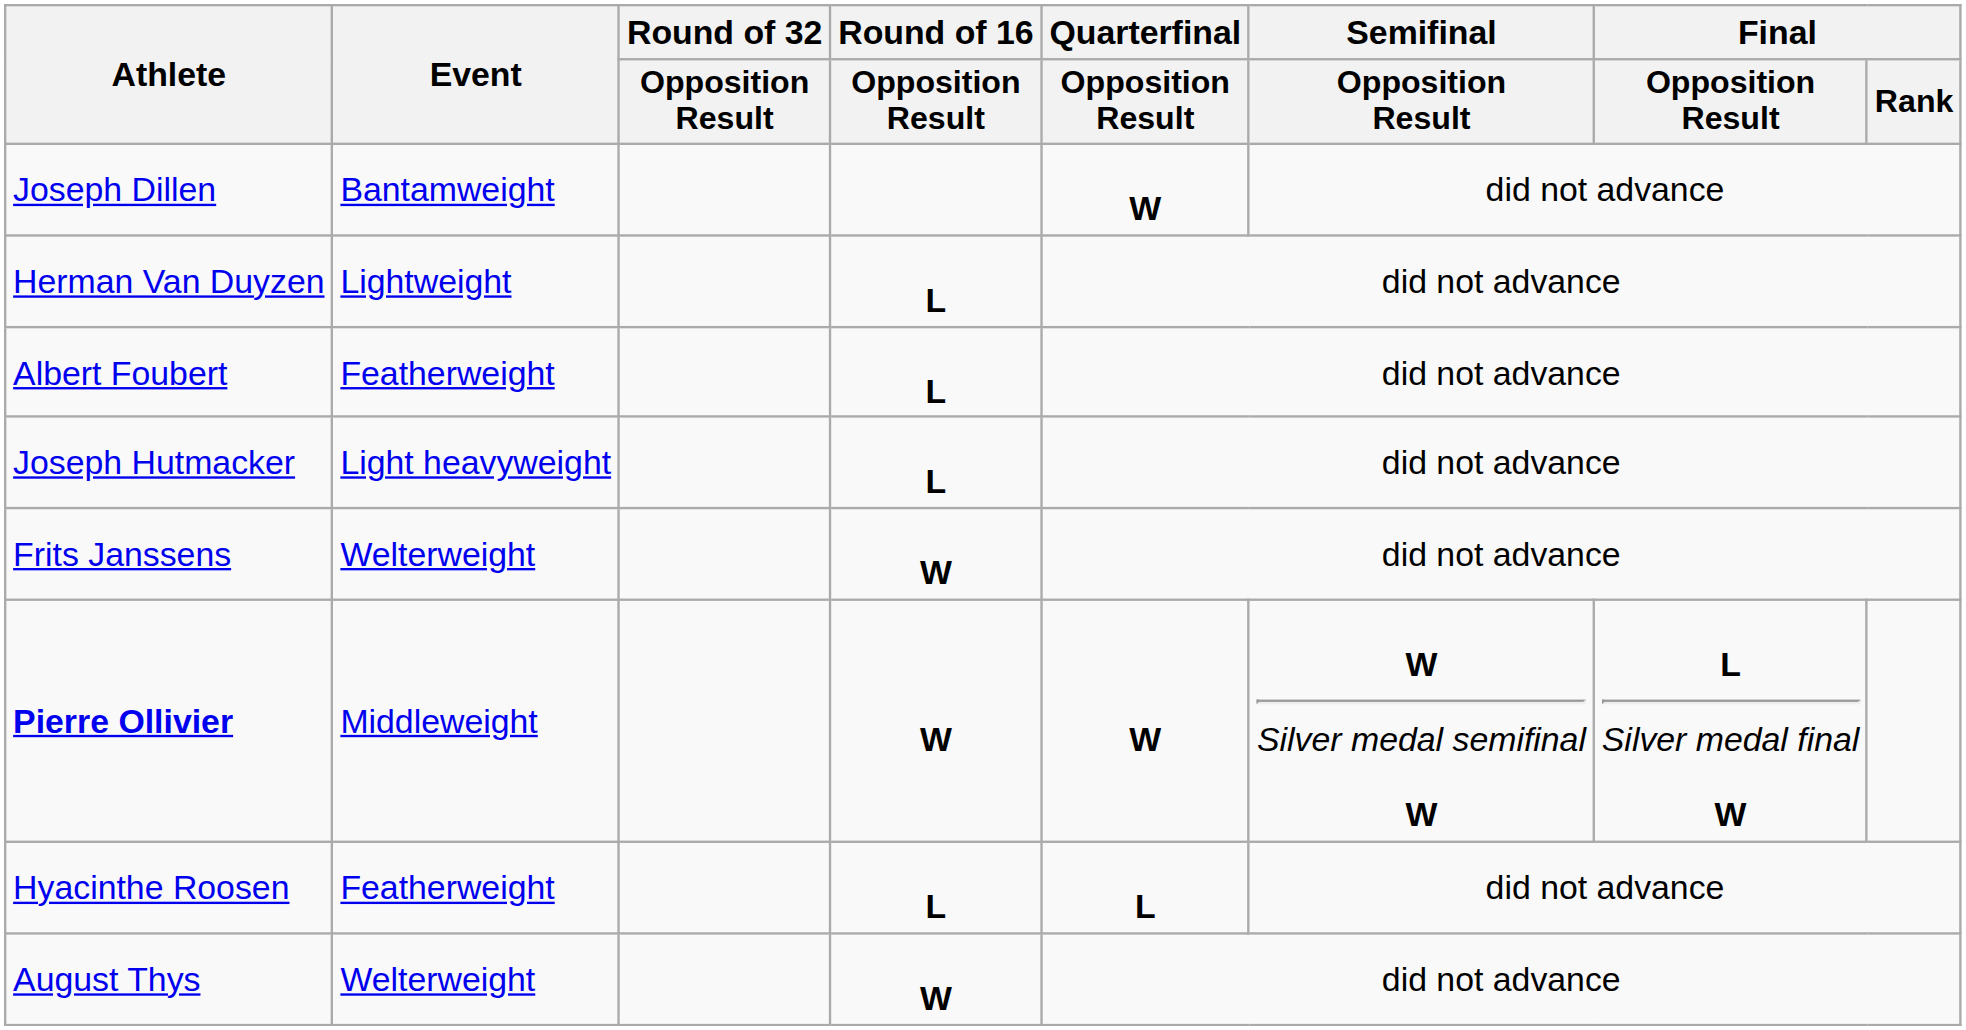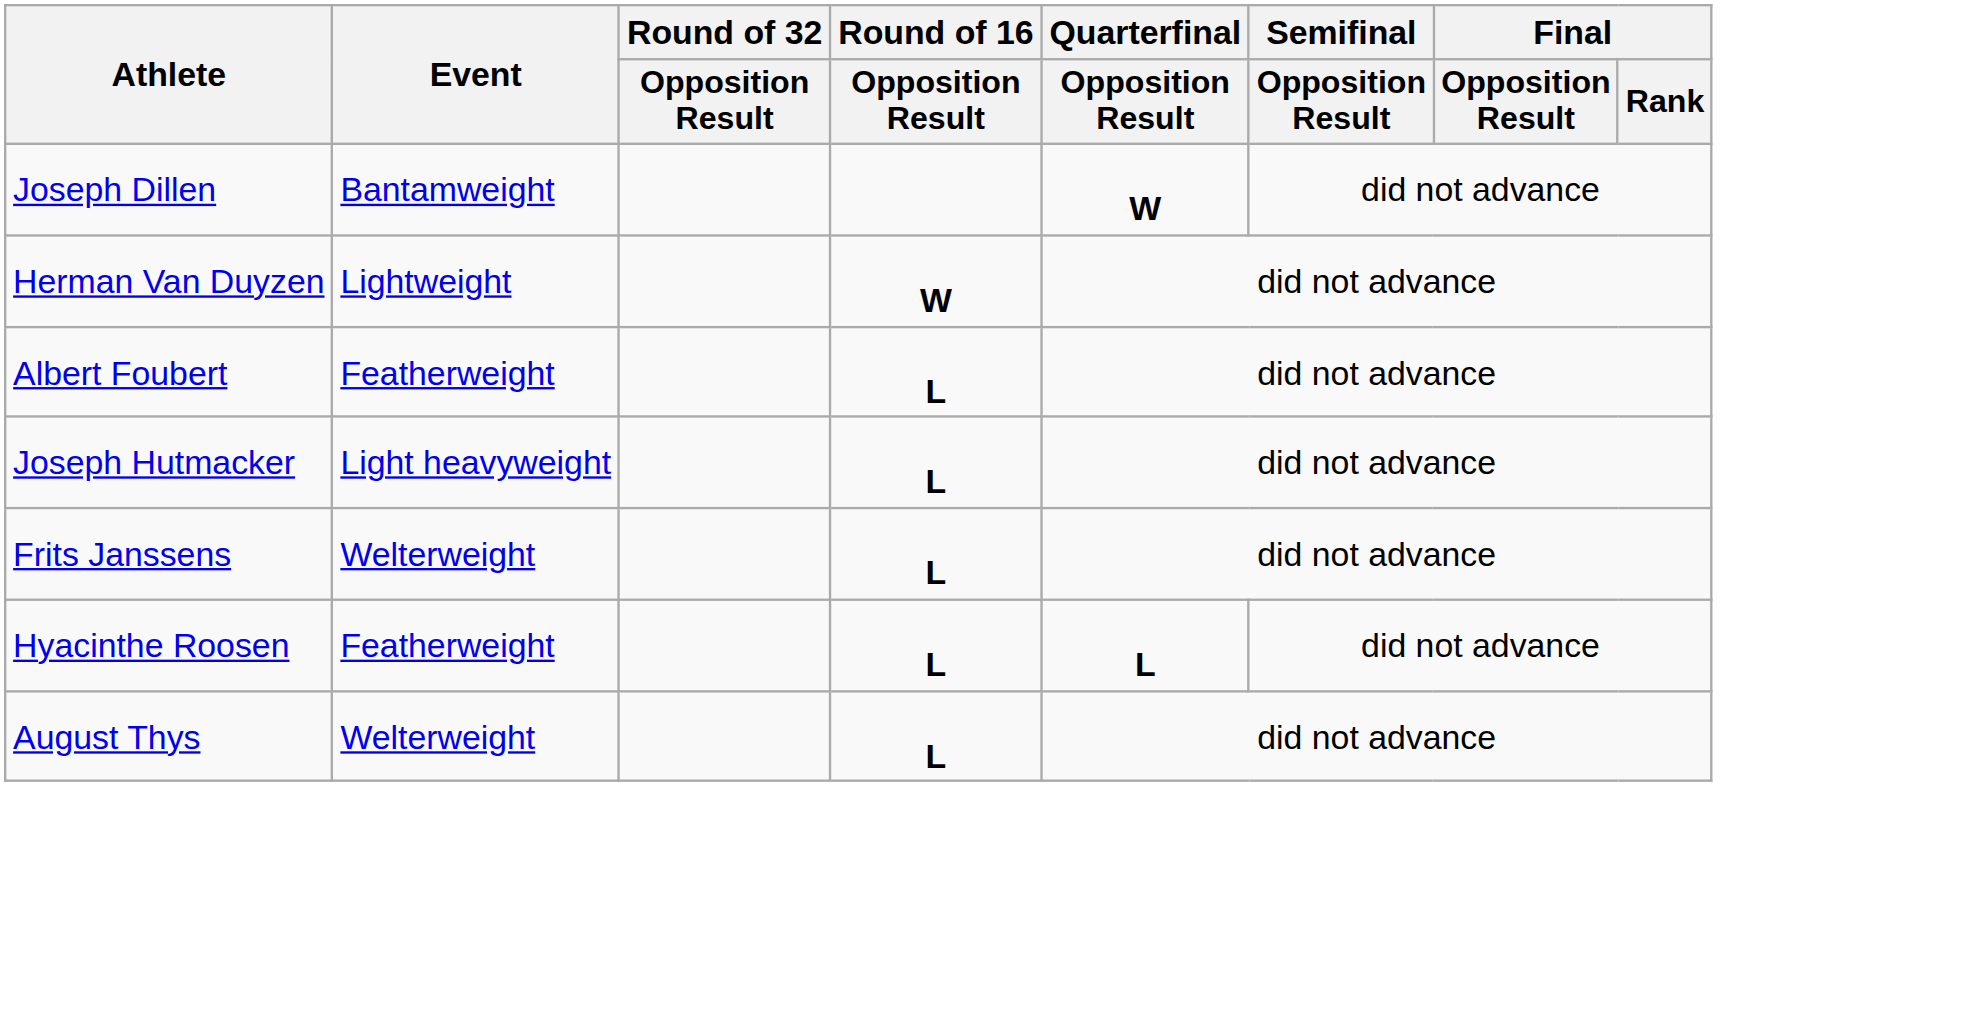 <table class="wikitable" style="font-size:90%;">
 <tr>
 <th rowspan=2>Athlete</th>
 <th rowspan=2>Event</th>
 <th>Round of 32</th>
 <th>Round of 16</th>
 <th>Quarterfinal</th>
 <th>Semifinal</th>
 <th colspan=2>Final</th>
 </tr>
 <tr style="font-size: 95%">
 <th>Opposition<br>Result</th>
 <th>Opposition<br>Result</th>
 <th>Opposition<br>Result</th>
 <th>Opposition<br>Result</th>
 <th>Opposition<br>Result</th>
 <th>Rank</th>
 </tr>
 <tr align=center>
 <td align=left><a href='#'>Joseph Dillen</a></td>
 <td align=left><a href='#'>Bantamweight</a></td>
 <td></td>
 <td></td>
 <td> <br> <strong>W</strong></td>
 <td colspan=3>did not advance</td>
 </tr>
 <tr align=center>
 <td align=left><a href='#'>Herman Van Duyzen</a></td>
 <td align=left><a href='#'>Lightweight</a></td>
 <td></td>
-<td> <br> <strong>L</strong></td>
+<td> <br> <strong>W</strong></td>
 <td colspan=4>did not advance</td>
 </tr>
 <tr align=center>
 <td align=left><a href='#'>Albert Foubert</a></td>
 <td align=left><a href='#'>Featherweight</a></td>
 <td></td>
 <td> <br> <strong>L</strong></td>
 <td colspan=4>did not advance</td>
 </tr>
 <tr align=center>
 <td align=left><a href='#'>Joseph Hutmacker</a></td>
 <td align=left><a href='#'>Light heavyweight</a></td>
 <td></td>
 <td> <br> <strong>L</strong></td>
 <td colspan=4>did not advance</td>
 </tr>
 <tr align=center>
 <td align=left><a href='#'>Frits Janssens</a></td>
 <td align=left><a href='#'>Welterweight</a></td>
 <td></td>
-<td> <br> <strong>W</strong></td>
+<td> <br> <strong>L</strong></td>
 <td colspan=4>did not advance</td>
-</tr>
-<tr align=center>
-<td align=left><strong><a href='#'>Pierre Ollivier</a></strong></td>
-<td align=left><a href='#'>Middleweight</a></td>
-<td></td>
-<td> <br> <strong>W</strong></td>
-<td> <br> <strong>W</strong></td>
-<td> <br> <strong>W</strong> <hr> <em>Silver medal semifinal</em> <br>  <br> <strong>W</strong></td>
-<td> <br> <strong>L</strong> <hr> <em>Silver medal final</em> <br>  <br> <strong>W</strong></td>
-<td></td>
 </tr>
 <tr align=center>
 <td align=left><a href='#'>Hyacinthe Roosen</a></td>
 <td align=left><a href='#'>Featherweight</a></td>
 <td></td>
 <td> <br> <strong>L</strong></td>
 <td> <br> <strong>L</strong></td>
 <td colspan=3>did not advance</td>
 </tr>
 <tr align=center>
 <td align=left><a href='#'>August Thys</a></td>
 <td align=left><a href='#'>Welterweight</a></td>
 <td></td>
-<td> <br> <strong>W</strong></td>
+<td> <br> <strong>L</strong></td>
 <td colspan=4>did not advance</td>
 </tr>
 </table>
